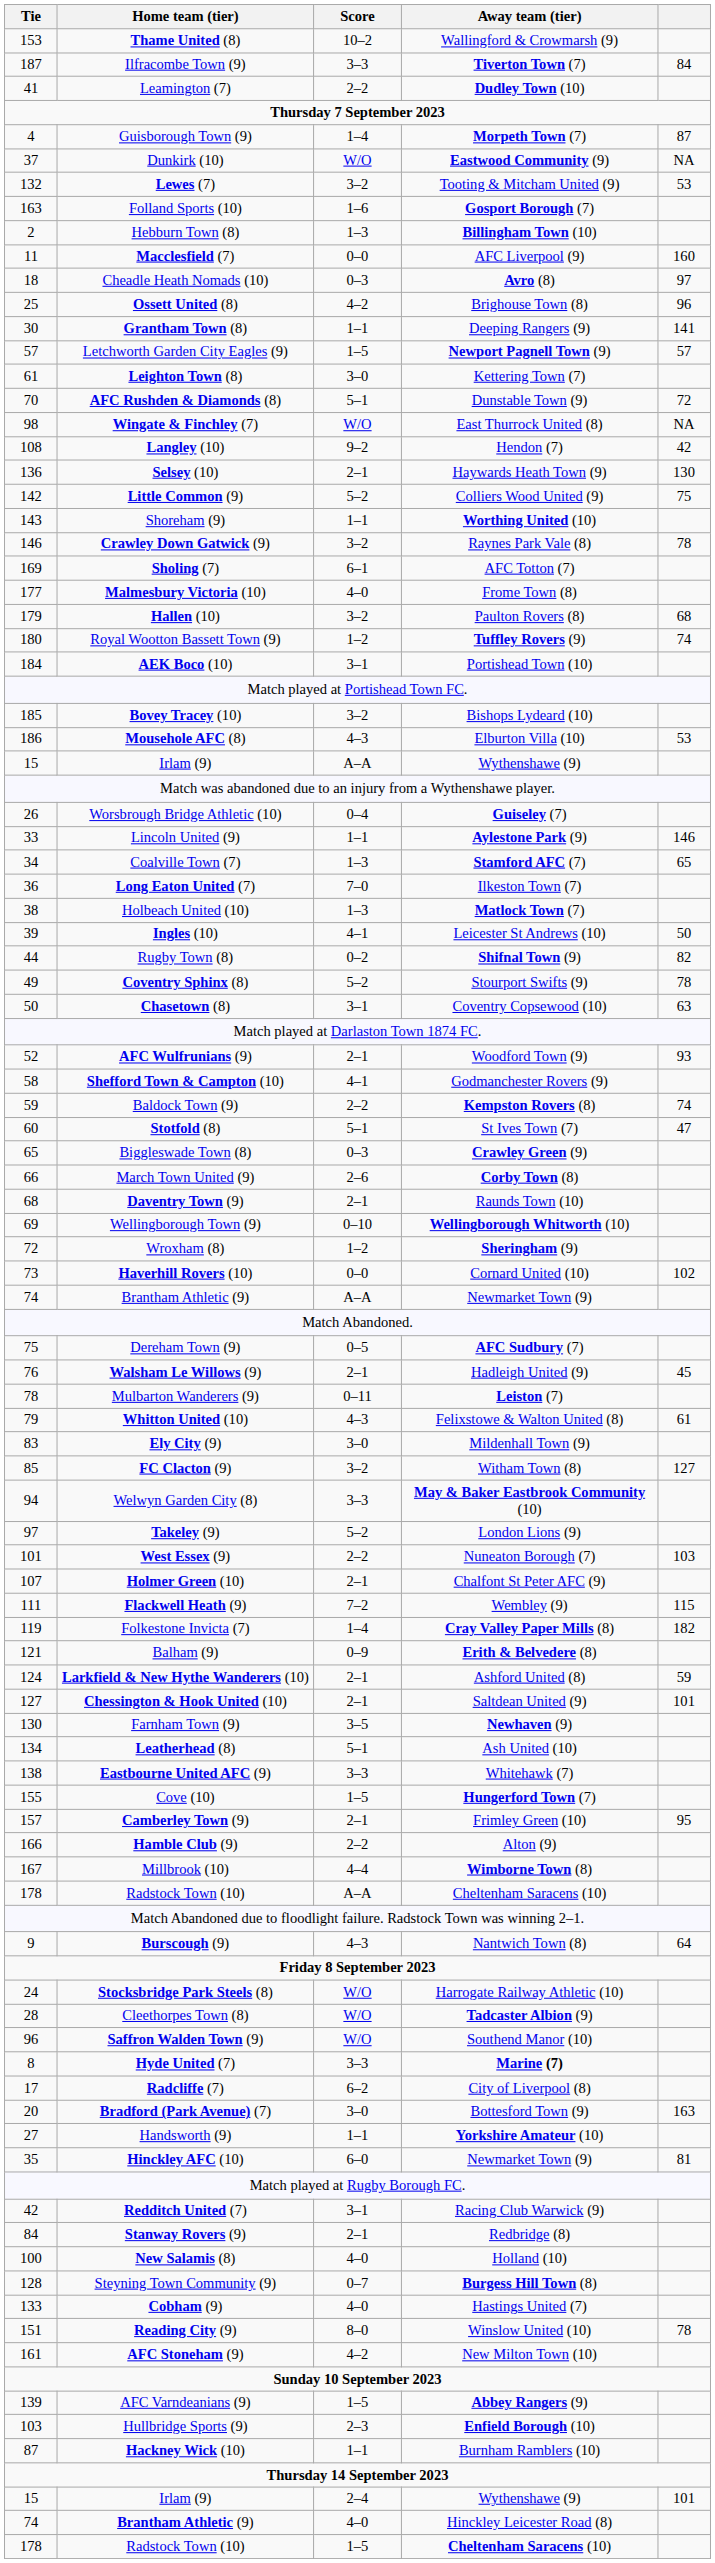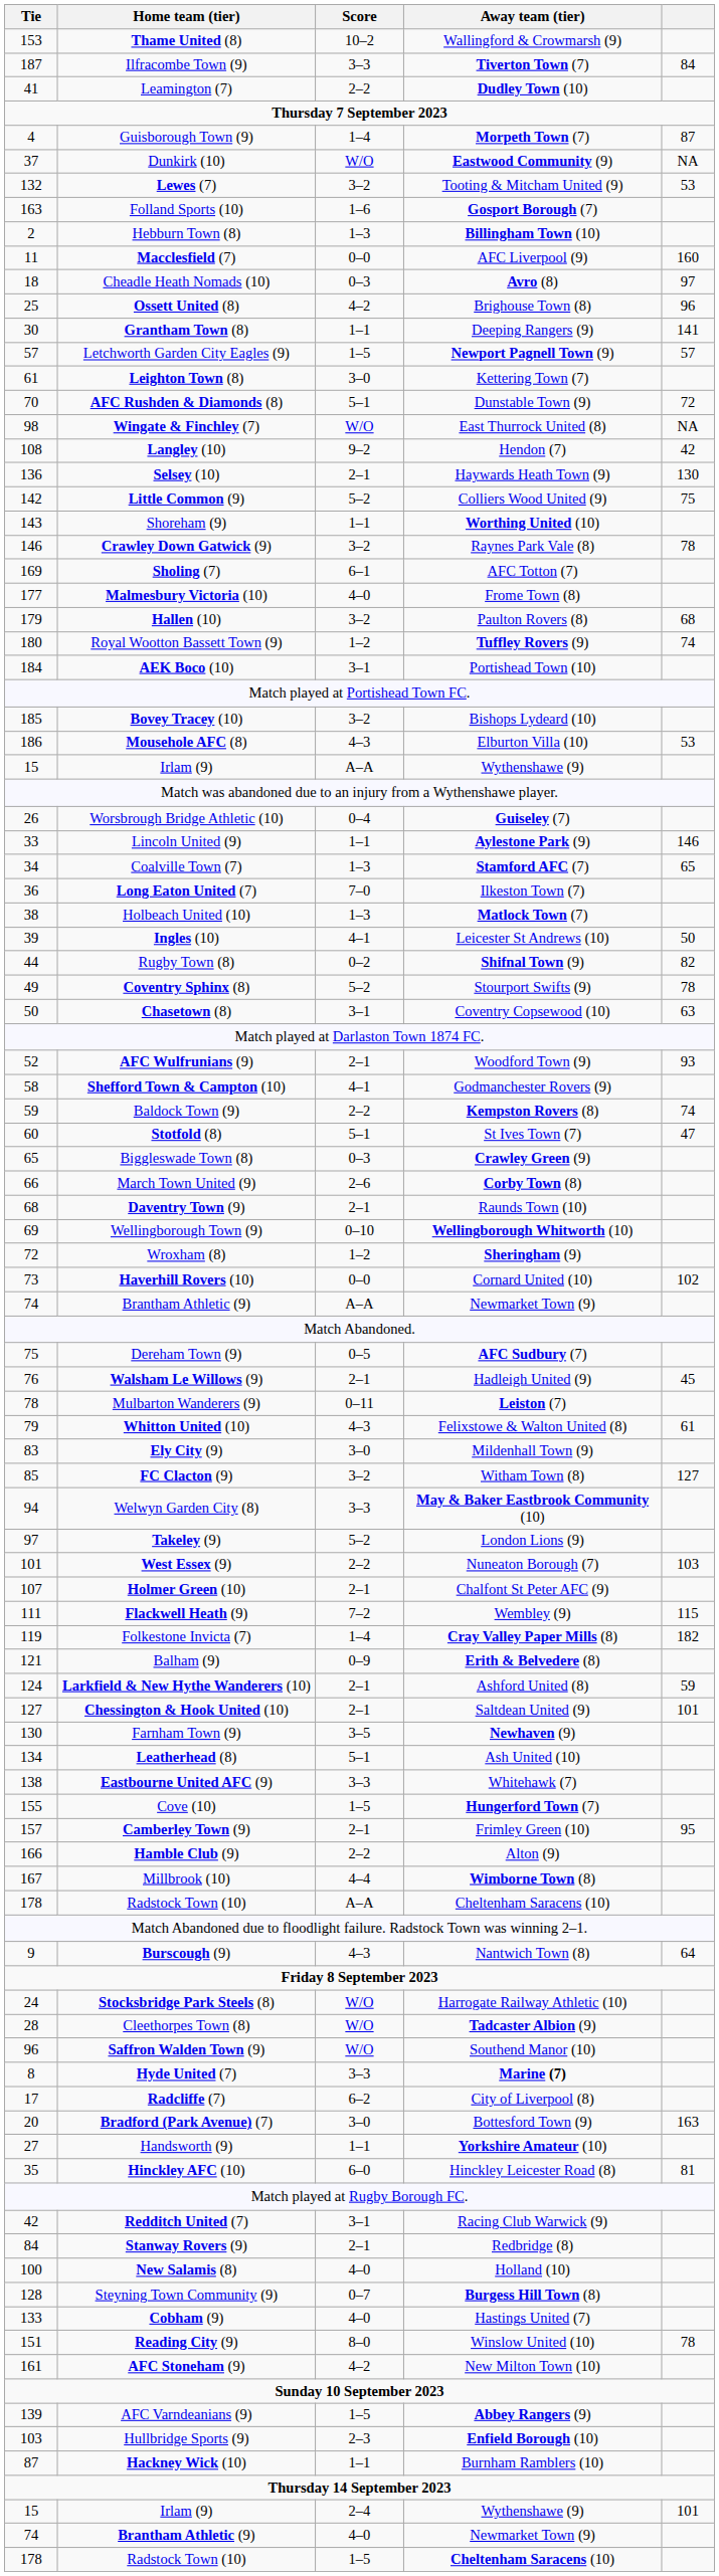 <table class="wikitable" style="width:700px;text-align:center;font-size:90%">
 <tr>
 <th scope="col" style="width: 7.50%">Tie</th>
 <th scope="col" style="width:36.25%">Home team (tier)</th>
 <th scope="col" style="width:12.50%">Score</th>
 <th scope="col" style="width:36.25%">Away team (tier)</th>
 <th scope="col" style="width: 7.50%"></th>
 </tr>
 <tr>
 <td>153</td>
 <td><strong><a href='#'>Thame United</a></strong> (8)</td>
 <td>10–2</td>
 <td><a href='#'>Wallingford & Crowmarsh</a> (9)</td>
 <td></td>
 </tr>
 <tr>
 <td>187</td>
 <td><a href='#'>Ilfracombe Town</a> (9)</td>
 <td>3–3 </td>
 <td><strong><a href='#'>Tiverton Town</a></strong> (7)</td>
 <td>84</td>
 </tr>
 <tr>
 <td>41</td>
 <td><a href='#'>Leamington</a> (7)</td>
 <td>2–2 </td>
 <td><strong><a href='#'>Dudley Town</a></strong> (10)</td>
 <td></td>
 </tr>
 <tr>
 <td colspan="5"><strong>Thursday 7 September 2023</strong></td>
 </tr>
 <tr>
 <td>4</td>
 <td><a href='#'>Guisborough Town</a> (9)</td>
 <td>1–4</td>
 <td><strong><a href='#'>Morpeth Town</a></strong> (7)</td>
 <td>87</td>
 </tr>
 <tr>
 <td>37</td>
 <td><a href='#'>Dunkirk</a> (10)</td>
 <td><a href='#'>W/O</a></td>
 <td><strong><a href='#'>Eastwood Community</a></strong> (9)</td>
 <td>NA</td>
 </tr>
 <tr>
 <td>132</td>
 <td><strong><a href='#'>Lewes</a></strong> (7)</td>
 <td>3–2</td>
 <td><a href='#'>Tooting & Mitcham United</a> (9)</td>
 <td>53</td>
 </tr>
 <tr>
 <td>163</td>
 <td><a href='#'>Folland Sports</a> (10)</td>
 <td>1–6</td>
 <td><strong><a href='#'>Gosport Borough</a></strong> (7)</td>
 <td></td>
 </tr>
 <tr>
 <td>2</td>
 <td><a href='#'>Hebburn Town</a> (8)</td>
 <td>1–3</td>
 <td><strong><a href='#'>Billingham Town</a></strong> (10)</td>
 <td></td>
 </tr>
 <tr>
 <td>11</td>
 <td><strong><a href='#'>Macclesfield</a></strong> (7)</td>
 <td>0–0 </td>
 <td><a href='#'>AFC Liverpool</a> (9)</td>
 <td>160</td>
 </tr>
 <tr>
 <td>18</td>
 <td><a href='#'>Cheadle Heath Nomads</a> (10)</td>
 <td>0–3</td>
 <td><strong><a href='#'>Avro</a></strong> (8)</td>
 <td>97</td>
 </tr>
 <tr>
 <td>25</td>
 <td><strong><a href='#'>Ossett United</a></strong> (8)</td>
 <td>4–2</td>
 <td><a href='#'>Brighouse Town</a> (8)</td>
 <td>96</td>
 </tr>
 <tr>
 <td>30</td>
 <td><strong><a href='#'>Grantham Town</a></strong> (8)</td>
 <td>1–1 </td>
 <td><a href='#'>Deeping Rangers</a> (9)</td>
 <td>141</td>
 </tr>
 <tr>
 <td>57</td>
 <td><a href='#'>Letchworth Garden City Eagles</a> (9)</td>
 <td>1–5</td>
 <td><strong><a href='#'>Newport Pagnell Town</a></strong> (9)</td>
 <td>57</td>
 </tr>
 <tr>
 <td>61</td>
 <td><strong><a href='#'>Leighton Town</a></strong> (8)</td>
 <td>3–0</td>
 <td><a href='#'>Kettering Town</a> (7)</td>
 <td></td>
 </tr>
 <tr>
 <td>70</td>
 <td><strong><a href='#'>AFC Rushden & Diamonds</a></strong> (8)</td>
 <td>5–1</td>
 <td><a href='#'>Dunstable Town</a> (9)</td>
 <td>72</td>
 </tr>
 <tr>
 <td>98</td>
 <td><strong><a href='#'>Wingate & Finchley</a></strong> (7)</td>
 <td><a href='#'>W/O</a></td>
 <td><a href='#'>East Thurrock United</a> (8)</td>
 <td>NA</td>
 </tr>
 <tr>
 <td>108</td>
 <td><strong><a href='#'>Langley</a></strong> (10)</td>
 <td>9–2</td>
 <td><a href='#'>Hendon</a> (7)</td>
 <td>42</td>
 </tr>
 <tr>
 <td>136</td>
 <td><strong><a href='#'>Selsey</a></strong> (10)</td>
 <td>2–1</td>
 <td><a href='#'>Haywards Heath Town</a> (9)</td>
 <td>130</td>
 </tr>
 <tr>
 <td>142</td>
 <td><strong><a href='#'>Little Common</a></strong> (9)</td>
 <td>5–2</td>
 <td><a href='#'>Colliers Wood United</a> (9)</td>
 <td>75</td>
 </tr>
 <tr>
 <td>143</td>
 <td><a href='#'>Shoreham</a> (9)</td>
 <td>1–1 </td>
 <td><strong><a href='#'>Worthing United</a></strong> (10)</td>
 <td></td>
 </tr>
 <tr>
 <td>146</td>
 <td><strong><a href='#'>Crawley Down Gatwick</a></strong> (9)</td>
 <td>3–2</td>
 <td><a href='#'>Raynes Park Vale</a> (8)</td>
 <td>78</td>
 </tr>
 <tr>
 <td>169</td>
 <td><strong><a href='#'>Sholing</a></strong> (7)</td>
 <td>6–1</td>
 <td><a href='#'>AFC Totton</a> (7)</td>
 <td></td>
 </tr>
 <tr>
 <td>177</td>
 <td><strong><a href='#'>Malmesbury Victoria</a></strong> (10)</td>
 <td>4–0</td>
 <td><a href='#'>Frome Town</a> (8)</td>
 <td></td>
 </tr>
 <tr>
 <td>179</td>
 <td><strong><a href='#'>Hallen</a></strong> (10)</td>
 <td>3–2</td>
 <td><a href='#'>Paulton Rovers</a> (8)</td>
 <td>68</td>
 </tr>
 <tr>
 <td>180</td>
 <td><a href='#'>Royal Wootton Bassett Town</a> (9)</td>
 <td>1–2</td>
 <td><strong><a href='#'>Tuffley Rovers</a></strong> (9)</td>
 <td>74</td>
 </tr>
 <tr>
 <td>184</td>
 <td><strong><a href='#'>AEK Boco</a></strong> (10)</td>
 <td>3–1</td>
 <td><a href='#'>Portishead Town</a> (10)</td>
 <td></td>
 </tr>
 <tr>
 <td colspan="5" style="background:GhostWhite;height:20px;text-align:center">Match played at <a href='#'>Portishead Town FC</a>.</td>
 </tr>
 <tr>
 <td>185</td>
 <td><strong><a href='#'>Bovey Tracey</a></strong> (10)</td>
 <td>3–2</td>
 <td><a href='#'>Bishops Lydeard</a> (10)</td>
 <td></td>
 </tr>
 <tr>
 <td>186</td>
 <td><strong><a href='#'>Mousehole AFC</a></strong> (8)</td>
 <td>4–3</td>
 <td><a href='#'>Elburton Villa</a> (10)</td>
 <td>53</td>
 </tr>
 <tr>
 <td>15</td>
 <td><a href='#'>Irlam</a> (9)</td>
 <td>A–A</td>
 <td><a href='#'>Wythenshawe</a> (9)</td>
 <td></td>
 </tr>
 <tr>
 <td colspan="5" style="background:GhostWhite;height:20px;text-align:center">Match was abandoned due to an injury from a Wythenshawe player.</td>
 </tr>
 <tr>
 <td>26</td>
 <td><a href='#'>Worsbrough Bridge Athletic</a> (10)</td>
 <td>0–4</td>
 <td><strong><a href='#'>Guiseley</a></strong> (7)</td>
 <td></td>
 </tr>
 <tr>
 <td>33</td>
 <td><a href='#'>Lincoln United</a> (9)</td>
 <td>1–1 </td>
 <td><strong><a href='#'>Aylestone Park</a></strong> (9)</td>
 <td>146</td>
 </tr>
 <tr>
 <td>34</td>
 <td><a href='#'>Coalville Town</a> (7)</td>
 <td>1–3</td>
 <td><strong><a href='#'>Stamford AFC</a></strong> (7)</td>
 <td>65</td>
 </tr>
 <tr>
 <td>36</td>
 <td><strong><a href='#'>Long Eaton United</a></strong> (7)</td>
 <td>7–0</td>
 <td><a href='#'>Ilkeston Town</a> (7)</td>
 <td></td>
 </tr>
 <tr>
 <td>38</td>
 <td><a href='#'>Holbeach United</a> (10)</td>
 <td>1–3</td>
 <td><strong><a href='#'>Matlock Town</a></strong> (7)</td>
 <td></td>
 </tr>
 <tr>
 <td>39</td>
 <td><strong><a href='#'>Ingles</a></strong> (10)</td>
 <td>4–1</td>
 <td><a href='#'>Leicester St Andrews</a> (10)</td>
 <td>50</td>
 </tr>
 <tr>
 <td>44</td>
 <td><a href='#'>Rugby Town</a> (8)</td>
 <td>0–2</td>
 <td><strong><a href='#'>Shifnal Town</a></strong> (9)</td>
 <td>82</td>
 </tr>
 <tr>
 <td>49</td>
 <td><strong><a href='#'>Coventry Sphinx</a></strong> (8)</td>
 <td>5–2</td>
 <td><a href='#'>Stourport Swifts</a> (9)</td>
 <td>78</td>
 </tr>
 <tr>
 <td>50</td>
 <td><strong><a href='#'>Chasetown</a></strong> (8)</td>
 <td>3–1</td>
 <td><a href='#'>Coventry Copsewood</a> (10)</td>
 <td>63</td>
 </tr>
 <tr>
 <td colspan="5" style="background:GhostWhite;height:20px;text-align:center">Match played at <a href='#'>Darlaston Town 1874 FC</a>.</td>
 </tr>
 <tr>
 <td>52</td>
 <td><strong><a href='#'>AFC Wulfrunians</a></strong> (9)</td>
 <td>2–1</td>
 <td><a href='#'>Woodford Town</a> (9)</td>
 <td>93</td>
 </tr>
 <tr>
 <td>58</td>
 <td><strong><a href='#'>Shefford Town & Campton</a></strong> (10)</td>
 <td>4–1</td>
 <td><a href='#'>Godmanchester Rovers</a> (9)</td>
 <td></td>
 </tr>
 <tr>
 <td>59</td>
 <td><a href='#'>Baldock Town</a> (9)</td>
 <td>2–2 </td>
 <td><strong><a href='#'>Kempston Rovers</a></strong> (8)</td>
 <td>74</td>
 </tr>
 <tr>
 <td>60</td>
 <td><strong><a href='#'>Stotfold</a></strong> (8)</td>
 <td>5–1</td>
 <td><a href='#'>St Ives Town</a> (7)</td>
 <td>47</td>
 </tr>
 <tr>
 <td>65</td>
 <td><a href='#'>Biggleswade Town</a> (8)</td>
 <td>0–3</td>
 <td><strong><a href='#'>Crawley Green</a></strong> (9)</td>
 <td></td>
 </tr>
 <tr>
 <td>66</td>
 <td><a href='#'>March Town United</a> (9)</td>
 <td>2–6</td>
 <td><strong><a href='#'>Corby Town</a></strong> (8)</td>
 <td></td>
 </tr>
 <tr>
 <td>68</td>
 <td><strong><a href='#'>Daventry Town</a></strong> (9)</td>
 <td>2–1</td>
 <td><a href='#'>Raunds Town</a> (10)</td>
 <td></td>
 </tr>
 <tr>
 <td>69</td>
 <td><a href='#'>Wellingborough Town</a> (9)</td>
 <td>0–10</td>
 <td><strong><a href='#'>Wellingborough Whitworth</a></strong> (10)</td>
 <td></td>
 </tr>
 <tr>
 <td>72</td>
 <td><a href='#'>Wroxham</a> (8)</td>
 <td>1–2</td>
 <td><strong><a href='#'>Sheringham</a></strong> (9)</td>
 <td></td>
 </tr>
 <tr>
 <td>73</td>
 <td><strong><a href='#'>Haverhill Rovers</a></strong> (10)</td>
 <td>0–0 </td>
 <td><a href='#'>Cornard United</a> (10)</td>
 <td>102</td>
 </tr>
 <tr>
 <td>74</td>
 <td><a href='#'>Brantham Athletic</a> (9)</td>
 <td>A–A</td>
 <td><a href='#'>Newmarket Town</a> (9)</td>
 <td></td>
 </tr>
 <tr>
 <td colspan="5" style="background:GhostWhite;height:20px;text-align:center">Match Abandoned.</td>
 </tr>
 <tr>
 <td>75</td>
 <td><a href='#'>Dereham Town</a> (9)</td>
 <td>0–5</td>
 <td><strong><a href='#'>AFC Sudbury</a></strong> (7)</td>
 <td></td>
 </tr>
 <tr>
 <td>76</td>
 <td><strong><a href='#'>Walsham Le Willows</a></strong> (9)</td>
 <td>2–1</td>
 <td><a href='#'>Hadleigh United</a> (9)</td>
 <td>45</td>
 </tr>
 <tr>
 <td>78</td>
 <td><a href='#'>Mulbarton Wanderers</a> (9)</td>
 <td>0–11</td>
 <td><strong><a href='#'>Leiston</a></strong> (7)</td>
 <td></td>
 </tr>
 <tr>
 <td>79</td>
 <td><strong><a href='#'>Whitton United</a></strong> (10)</td>
 <td>4–3</td>
 <td><a href='#'>Felixstowe & Walton United</a> (8)</td>
 <td>61</td>
 </tr>
 <tr>
 <td>83</td>
 <td><strong><a href='#'>Ely City</a></strong> (9)</td>
 <td>3–0</td>
 <td><a href='#'>Mildenhall Town</a> (9)</td>
 <td></td>
 </tr>
 <tr>
 <td>85</td>
 <td><strong><a href='#'>FC Clacton</a></strong> (9)</td>
 <td>3–2</td>
 <td><a href='#'>Witham Town</a> (8)</td>
 <td>127</td>
 </tr>
 <tr>
 <td>94</td>
 <td><a href='#'>Welwyn Garden City</a> (8)</td>
 <td>3–3 </td>
 <td><strong><a href='#'>May & Baker Eastbrook Community</a></strong> (10)</td>
 <td></td>
 </tr>
 <tr>
 <td>97</td>
 <td><strong><a href='#'>Takeley</a></strong> (9)</td>
 <td>5–2</td>
 <td><a href='#'>London Lions</a> (9)</td>
 <td></td>
 </tr>
 <tr>
 <td>101</td>
 <td><strong><a href='#'>West Essex</a></strong> (9)</td>
 <td>2–2 </td>
 <td><a href='#'>Nuneaton Borough</a> (7)</td>
 <td>103</td>
 </tr>
 <tr>
 <td>107</td>
 <td><strong><a href='#'>Holmer Green</a></strong> (10)</td>
 <td>2–1</td>
 <td><a href='#'>Chalfont St Peter AFC</a> (9)</td>
 <td></td>
 </tr>
 <tr>
 <td>111</td>
 <td><strong><a href='#'>Flackwell Heath</a></strong> (9)</td>
 <td>7–2</td>
 <td><a href='#'>Wembley</a> (9)</td>
 <td>115</td>
 </tr>
 <tr>
 <td>119</td>
 <td><a href='#'>Folkestone Invicta</a> (7)</td>
 <td>1–4</td>
 <td><strong><a href='#'>Cray Valley Paper Mills</a></strong> (8)</td>
 <td>182</td>
 </tr>
 <tr>
 <td>121</td>
 <td><a href='#'>Balham</a> (9)</td>
 <td>0–9</td>
 <td><strong><a href='#'>Erith & Belvedere</a></strong> (8)</td>
 <td></td>
 </tr>
 <tr>
 <td>124</td>
 <td><strong><a href='#'>Larkfield & New Hythe Wanderers</a></strong> (10)</td>
 <td>2–1</td>
 <td><a href='#'>Ashford United</a> (8)</td>
 <td>59</td>
 </tr>
 <tr>
 <td>127</td>
 <td><strong><a href='#'>Chessington & Hook United</a></strong> (10)</td>
 <td>2–1</td>
 <td><a href='#'>Saltdean United</a> (9)</td>
 <td>101</td>
 </tr>
 <tr>
 <td>130</td>
 <td><a href='#'>Farnham Town</a> (9)</td>
 <td>3–5</td>
 <td><strong><a href='#'>Newhaven</a></strong> (9)</td>
 <td></td>
 </tr>
 <tr>
 <td>134</td>
 <td><strong><a href='#'>Leatherhead</a></strong> (8)</td>
 <td>5–1</td>
 <td><a href='#'>Ash United</a> (10)</td>
 <td></td>
 </tr>
 <tr>
 <td>138</td>
 <td><strong><a href='#'>Eastbourne United AFC</a></strong> (9)</td>
 <td>3–3 </td>
 <td><a href='#'>Whitehawk</a> (7)</td>
 <td></td>
 </tr>
 <tr>
 <td>155</td>
 <td><a href='#'>Cove</a> (10)</td>
 <td>1–5</td>
 <td><strong><a href='#'>Hungerford Town</a></strong> (7)</td>
 <td></td>
 </tr>
 <tr>
 <td>157</td>
 <td><strong><a href='#'>Camberley Town</a></strong> (9)</td>
 <td>2–1</td>
 <td><a href='#'>Frimley Green</a> (10)</td>
 <td>95</td>
 </tr>
 <tr>
 <td>166</td>
 <td><strong><a href='#'>Hamble Club</a></strong> (9)</td>
 <td>2–2 </td>
 <td><a href='#'>Alton</a> (9)</td>
 <td></td>
 </tr>
 <tr>
 <td>167</td>
 <td><a href='#'>Millbrook</a> (10)</td>
 <td>4–4 </td>
 <td><strong><a href='#'>Wimborne Town</a></strong> (8)</td>
 <td></td>
 </tr>
 <tr>
 <td>178</td>
 <td><a href='#'>Radstock Town</a> (10)</td>
 <td>A–A</td>
 <td><a href='#'>Cheltenham Saracens</a> (10)</td>
 <td></td>
 </tr>
 <tr>
 <td colspan="5" style="background:GhostWhite;height:20px;text-align:center">Match Abandoned due to  floodlight failure. Radstock Town was winning 2–1.</td>
 </tr>
 <tr>
 <td>9</td>
 <td><strong><a href='#'>Burscough</a></strong> (9)</td>
 <td>4–3</td>
 <td><a href='#'>Nantwich Town</a> (8)</td>
 <td>64</td>
 </tr>
 <tr>
 <td colspan="5"><strong>Friday 8 September 2023</strong></td>
 </tr>
 <tr>
 <td>24</td>
 <td><strong><a href='#'>Stocksbridge Park Steels</a></strong> (8)</td>
 <td><a href='#'>W/O</a></td>
 <td><a href='#'>Harrogate Railway Athletic</a> (10)</td>
 <td></td>
 </tr>
 <tr>
 <td>28</td>
 <td><a href='#'>Cleethorpes Town</a> (8)</td>
 <td><a href='#'>W/O</a></td>
 <td><strong><a href='#'>Tadcaster Albion</a></strong> (9)</td>
 <td></td>
 </tr>
 <tr>
 <td>96</td>
 <td><strong><a href='#'>Saffron Walden Town</a></strong> (9)</td>
 <td><a href='#'>W/O</a></td>
 <td><a href='#'>Southend Manor</a> (10)</td>
 <td></td>
 </tr>
 <tr>
 <td>8</td>
 <td><strong><a href='#'>Hyde United</a></strong> (7)</td>
 <td>3–3 </td>
 <td><strong><a href='#'>Marine</a> (7)</strong></td>
 <td></td>
 </tr>
 <tr>
 <td>17</td>
 <td><strong><a href='#'>Radcliffe</a></strong> (7)</td>
 <td>6–2</td>
 <td><a href='#'>City of Liverpool</a> (8)</td>
 <td></td>
 </tr>
 <tr>
 <td>20</td>
 <td><strong><a href='#'>Bradford (Park Avenue)</a></strong> (7)</td>
 <td>3–0</td>
 <td><a href='#'>Bottesford Town</a> (9)</td>
 <td>163</td>
 </tr>
 <tr>
 <td>27</td>
 <td><a href='#'>Handsworth</a> (9)</td>
 <td>1–1 </td>
 <td><strong><a href='#'>Yorkshire Amateur</a></strong> (10)</td>
 <td></td>
 </tr>
 <tr>
 <td>35</td>
 <td><strong><a href='#'>Hinckley AFC</a></strong> (10)</td>
 <td>6–0</td>
-<td><a href='#'>Newmarket Town</a> (9)</td>
+<td><a href='#'>Hinckley Leicester Road</a> (8)</td>
 <td>81</td>
 </tr>
 <tr>
 <td colspan="5" style="background:GhostWhite;height:20px;text-align:center">Match played at <a href='#'>Rugby Borough FC</a>.</td>
 </tr>
 <tr>
 <td>42</td>
 <td><strong><a href='#'>Redditch United</a></strong> (7)</td>
 <td>3–1</td>
 <td><a href='#'>Racing Club Warwick</a> (9)</td>
 <td></td>
 </tr>
 <tr>
 <td>84</td>
 <td><strong><a href='#'>Stanway Rovers</a></strong> (9)</td>
 <td>2–1</td>
 <td><a href='#'>Redbridge</a> (8)</td>
 <td></td>
 </tr>
 <tr>
 <td>100</td>
 <td><strong><a href='#'>New Salamis</a></strong> (8)</td>
 <td>4–0</td>
 <td><a href='#'>Holland</a> (10)</td>
 <td></td>
 </tr>
 <tr>
 <td>128</td>
 <td><a href='#'>Steyning Town Community</a> (9)</td>
 <td>0–7</td>
 <td><strong><a href='#'>Burgess Hill Town</a></strong> (8)</td>
 <td></td>
 </tr>
 <tr>
 <td>133</td>
 <td><strong><a href='#'>Cobham</a></strong> (9)</td>
 <td>4–0</td>
 <td><a href='#'>Hastings United</a> (7)</td>
 <td></td>
 </tr>
 <tr>
 <td>151</td>
 <td><strong><a href='#'>Reading City</a></strong> (9)</td>
 <td>8–0</td>
 <td><a href='#'>Winslow United</a> (10)</td>
 <td>78</td>
 </tr>
 <tr>
 <td>161</td>
 <td><strong><a href='#'>AFC Stoneham</a></strong> (9)</td>
 <td>4–2</td>
 <td><a href='#'>New Milton Town</a> (10)</td>
 <td></td>
 </tr>
 <tr>
 <td colspan="5"><strong>Sunday 10 September 2023</strong></td>
 </tr>
 <tr>
 <td>139</td>
 <td><a href='#'>AFC Varndeanians</a> (9)</td>
 <td>1–5</td>
 <td><strong><a href='#'>Abbey Rangers</a></strong> (9)</td>
 <td></td>
 </tr>
 <tr>
 <td>103</td>
 <td><a href='#'>Hullbridge Sports</a> (9)</td>
 <td>2–3</td>
 <td><strong><a href='#'>Enfield Borough</a></strong> (10)</td>
 <td></td>
 </tr>
 <tr>
 <td>87</td>
 <td><strong><a href='#'>Hackney Wick</a></strong> (10)</td>
 <td>1–1 </td>
 <td><a href='#'>Burnham Ramblers</a> (10)</td>
 <td></td>
 </tr>
 <tr>
 <td colspan="5"><strong>Thursday 14 September 2023</strong></td>
 </tr>
 <tr>
 <td>15</td>
 <td><a href='#'>Irlam</a> (9)</td>
 <td>2–4</td>
 <td><a href='#'>Wythenshawe</a> (9)</td>
 <td>101</td>
 </tr>
 <tr>
 <td>74</td>
 <td><strong><a href='#'>Brantham Athletic</a></strong> (9)</td>
 <td>4–0</td>
-<td><a href='#'>Hinckley Leicester Road</a> (8)</td>
+<td><a href='#'>Newmarket Town</a> (9)</td>
 <td></td>
 </tr>
 <tr>
 <td>178</td>
 <td><a href='#'>Radstock Town</a> (10)</td>
 <td>1–5</td>
 <td><strong><a href='#'>Cheltenham Saracens</a></strong> (10)</td>
 <td></td>
 </tr>
 <tr>
 </tr>
 </table>
